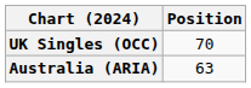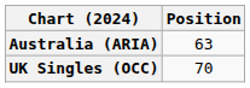 <table class="wikitable sortable plainrowheaders" style="text-align:center">
 <tr>
 <th scope="col">Chart (2024)</th>
 <th scope="col">Position</th>
 </tr>
 <tr>
+<th scope="row">Australia (ARIA)</th>
+<td>63</td>
+</tr>
+<tr>
 <th scope="row">UK Singles (OCC)</th>
 <td>70</td>
 </tr>
-<tr>
-<th scope="row">Australia (ARIA)</th>
-<td>63</td>
-</tr>
 </table>
